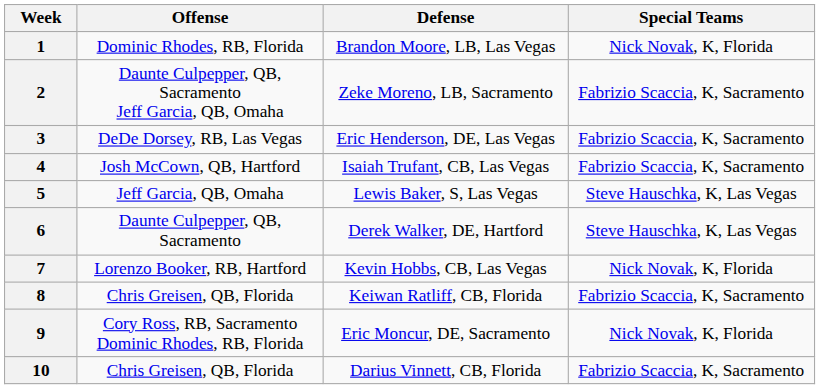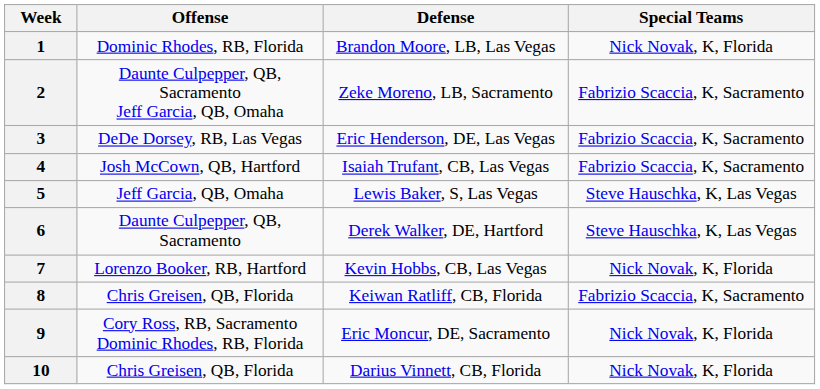 <table class="wikitable">
 <tr>
 <th width="60">Week</th>
 <th width="220">Offense</th>
 <th width="220">Defense</th>
 <th width="220">Special Teams</th>
 </tr>
 <tr align=center>
 <th>1 </th>
 <td><a href='#'>Dominic Rhodes</a>, RB, Florida</td>
 <td><a href='#'>Brandon Moore</a>, LB, Las Vegas</td>
 <td><a href='#'>Nick Novak</a>, K, Florida</td>
 </tr>
 <tr align=center>
 <th>2 </th>
 <td><a href='#'>Daunte Culpepper</a>, QB, Sacramento<br><a href='#'>Jeff Garcia</a>, QB, Omaha</td>
 <td><a href='#'>Zeke Moreno</a>, LB, Sacramento</td>
 <td><a href='#'>Fabrizio Scaccia</a>, K, Sacramento</td>
 </tr>
 <tr align=center>
 <th>3 </th>
 <td><a href='#'>DeDe Dorsey</a>, RB, Las Vegas</td>
 <td><a href='#'>Eric Henderson</a>, DE, Las Vegas</td>
 <td><a href='#'>Fabrizio Scaccia</a>, K, Sacramento</td>
 </tr>
 <tr align=center>
 <th>4 </th>
 <td><a href='#'>Josh McCown</a>, QB, Hartford</td>
 <td><a href='#'>Isaiah Trufant</a>, CB, Las Vegas</td>
 <td><a href='#'>Fabrizio Scaccia</a>, K, Sacramento</td>
 </tr>
 <tr align=center>
 <th>5 </th>
 <td><a href='#'>Jeff Garcia</a>, QB, Omaha</td>
 <td><a href='#'>Lewis Baker</a>, S, Las Vegas</td>
 <td><a href='#'>Steve Hauschka</a>, K, Las Vegas</td>
 </tr>
 <tr align=center>
 <th>6 </th>
 <td><a href='#'>Daunte Culpepper</a>, QB, Sacramento</td>
 <td><a href='#'>Derek Walker</a>, DE, Hartford</td>
 <td><a href='#'>Steve Hauschka</a>, K, Las Vegas</td>
 </tr>
 <tr align=center>
 <th>7 </th>
 <td><a href='#'>Lorenzo Booker</a>, RB, Hartford</td>
 <td><a href='#'>Kevin Hobbs</a>, CB, Las Vegas</td>
 <td><a href='#'>Nick Novak</a>, K, Florida</td>
 </tr>
 <tr align=center>
 <th>8 </th>
 <td><a href='#'>Chris Greisen</a>, QB, Florida</td>
 <td><a href='#'>Keiwan Ratliff</a>, CB, Florida</td>
 <td><a href='#'>Fabrizio Scaccia</a>, K, Sacramento</td>
 </tr>
 <tr align=center>
 <th>9 </th>
 <td><a href='#'>Cory Ross</a>, RB, Sacramento<br><a href='#'>Dominic Rhodes</a>, RB, Florida</td>
 <td><a href='#'>Eric Moncur</a>, DE, Sacramento</td>
 <td><a href='#'>Nick Novak</a>, K, Florida</td>
 </tr>
 <tr align=center>
 <th>10 </th>
 <td><a href='#'>Chris Greisen</a>, QB, Florida</td>
 <td><a href='#'>Darius Vinnett</a>, CB, Florida</td>
-<td><a href='#'>Fabrizio Scaccia</a>, K, Sacramento</td>
+<td><a href='#'>Nick Novak</a>, K, Florida</td>
 </tr>
 </table>
